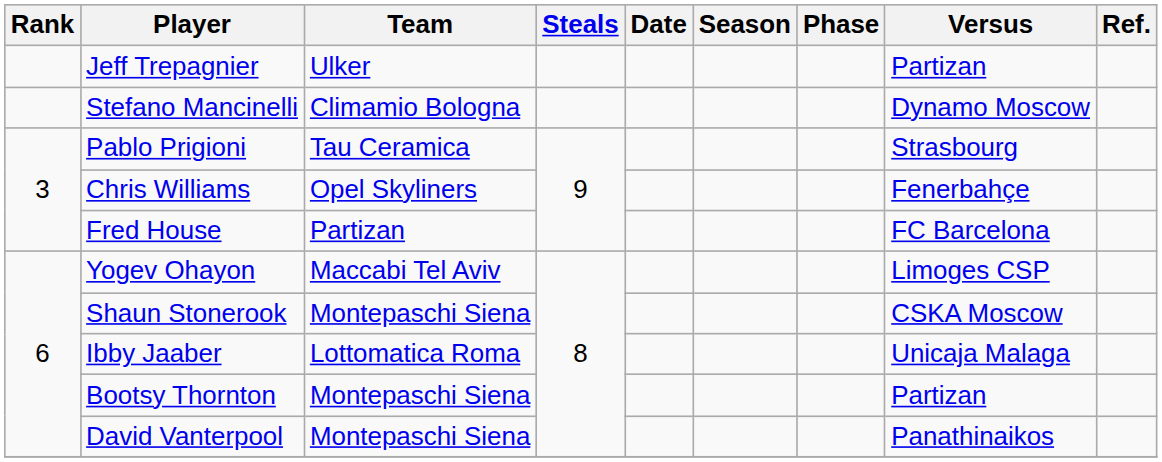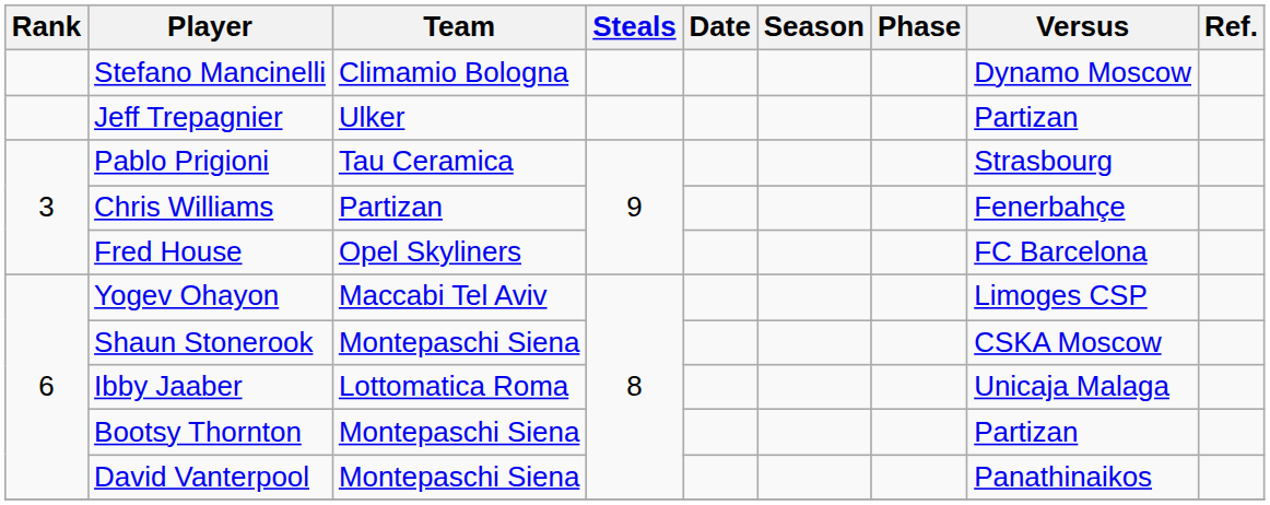 <table class="wikitable sortable">
 <tr>
 <th>Rank</th>
 <th>Player</th>
 <th>Team</th>
 <th><a href='#'>Steals</a></th>
 <th>Date</th>
 <th>Season</th>
 <th>Phase</th>
 <th>Versus</th>
 <th>Ref.</th>
 </tr>
 <tr>
 <td></td>
+<td> <a href='#'>Stefano Mancinelli</a></td>
+<td> <a href='#'>Climamio Bologna</a></td>
+<td></td>
+<td></td>
+<td></td>
+<td></td>
+<td> <a href='#'>Dynamo Moscow</a></td>
+<td></td>
+</tr>
+<tr>
+<td></td>
 <td> <a href='#'>Jeff Trepagnier</a></td>
 <td> <a href='#'>Ulker</a></td>
 <td></td>
 <td></td>
 <td></td>
 <td></td>
 <td> <a href='#'>Partizan</a></td>
-<td></td>
-</tr>
-<tr>
-<td></td>
-<td> <a href='#'>Stefano Mancinelli</a></td>
-<td> <a href='#'>Climamio Bologna</a></td>
-<td></td>
-<td></td>
-<td></td>
-<td></td>
-<td> <a href='#'>Dynamo Moscow</a></td>
 <td></td>
 </tr>
 <tr>
 <td rowspan=3 style="text-align:center;">3</td>
 <td> <a href='#'>Pablo Prigioni</a></td>
 <td> <a href='#'>Tau Ceramica</a></td>
 <td rowspan=3 style="text-align:center;">9</td>
 <td></td>
 <td></td>
 <td></td>
 <td> <a href='#'>Strasbourg</a></td>
 <td></td>
 </tr>
 <tr>
 <td> <a href='#'>Chris Williams</a></td>
-<td> <a href='#'>Opel Skyliners</a></td>
+<td> <a href='#'>Partizan</a></td>
 <td></td>
 <td></td>
 <td></td>
 <td> <a href='#'>Fenerbahçe</a></td>
 <td></td>
 </tr>
 <tr>
 <td> <a href='#'>Fred House</a></td>
-<td> <a href='#'>Partizan</a></td>
+<td> <a href='#'>Opel Skyliners</a></td>
 <td></td>
 <td></td>
 <td></td>
 <td> <a href='#'>FC Barcelona</a></td>
 <td></td>
 </tr>
 <tr>
 <td rowspan=5 style="text-align:center;">6</td>
 <td> <a href='#'>Yogev Ohayon</a></td>
 <td> <a href='#'>Maccabi Tel Aviv</a></td>
 <td rowspan=5 style="text-align:center;">8</td>
 <td></td>
 <td></td>
 <td></td>
 <td> <a href='#'>Limoges CSP</a></td>
 <td></td>
 </tr>
 <tr>
 <td> <a href='#'>Shaun Stonerook</a></td>
 <td> <a href='#'>Montepaschi Siena</a></td>
 <td></td>
 <td></td>
 <td></td>
 <td> <a href='#'>CSKA Moscow</a></td>
 <td></td>
 </tr>
 <tr>
 <td> <a href='#'>Ibby Jaaber</a></td>
 <td> <a href='#'>Lottomatica Roma</a></td>
 <td></td>
 <td></td>
 <td></td>
 <td> <a href='#'>Unicaja Malaga</a></td>
 <td></td>
 </tr>
 <tr>
 <td> <a href='#'>Bootsy Thornton</a></td>
 <td> <a href='#'>Montepaschi Siena</a></td>
 <td></td>
 <td></td>
 <td></td>
 <td> <a href='#'>Partizan</a></td>
 <td></td>
 </tr>
 <tr>
 <td> <a href='#'>David Vanterpool</a></td>
 <td> <a href='#'>Montepaschi Siena</a></td>
 <td></td>
 <td></td>
 <td></td>
 <td> <a href='#'>Panathinaikos</a></td>
 <td></td>
 </tr>
 <tr>
 </tr>
 </table>
